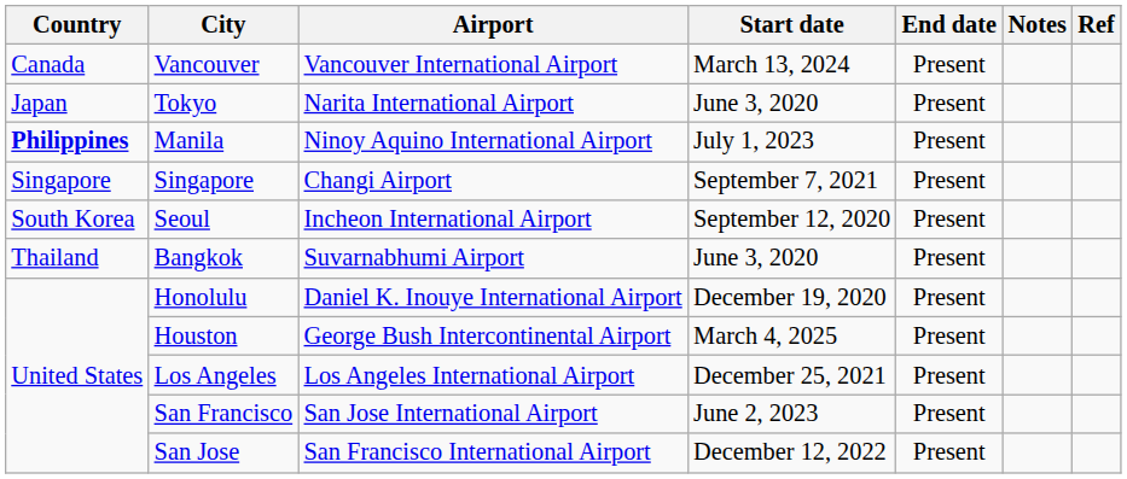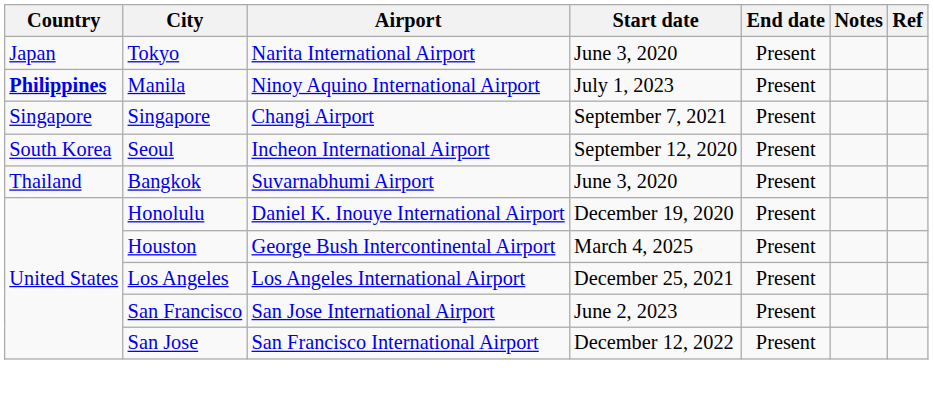 <table class="sortable wikitable">
 <tr>
 <th>Country</th>
 <th>City</th>
 <th>Airport</th>
 <th>Start date</th>
 <th>End date</th>
 <th>Notes</th>
 <th class="unsortable">Ref</th>
-</tr>
-<tr>
-<td><a href='#'>Canada</a></td>
-<td><a href='#'>Vancouver</a></td>
-<td><a href='#'>Vancouver International Airport</a></td>
-<td>March 13, 2024</td>
-<td align=center>Present</td>
-<td></td>
-<td align=center></td>
 </tr>
 <tr>
 <td><a href='#'>Japan</a></td>
 <td><a href='#'>Tokyo</a></td>
 <td><a href='#'>Narita International Airport</a></td>
 <td>June 3, 2020</td>
 <td align=center>Present</td>
 <td></td>
 <td align=center></td>
 </tr>
 <tr>
 <td><strong><a href='#'>Philippines</a></strong></td>
 <td><a href='#'>Manila</a></td>
 <td><a href='#'>Ninoy Aquino International Airport</a></td>
 <td>July 1, 2023</td>
 <td align=center>Present</td>
 <td></td>
 <td align=center></td>
 </tr>
 <tr>
 <td><a href='#'>Singapore</a></td>
 <td><a href='#'>Singapore</a></td>
 <td><a href='#'>Changi Airport</a></td>
 <td>September 7, 2021</td>
 <td align=center>Present</td>
 <td></td>
 <td align=center></td>
 </tr>
 <tr>
 <td><a href='#'>South Korea</a></td>
 <td><a href='#'>Seoul</a></td>
 <td><a href='#'>Incheon International Airport</a></td>
 <td>September 12, 2020</td>
 <td align=center>Present</td>
 <td></td>
 <td align=center></td>
 </tr>
 <tr>
 <td><a href='#'>Thailand</a></td>
 <td><a href='#'>Bangkok</a></td>
 <td><a href='#'>Suvarnabhumi Airport</a></td>
 <td>June 3, 2020</td>
 <td align=center>Present</td>
 <td></td>
 <td align=center></td>
 </tr>
 <tr>
 <td rowspan="5"><a href='#'>United States</a></td>
 <td><a href='#'>Honolulu</a></td>
 <td><a href='#'>Daniel K. Inouye International Airport</a></td>
 <td>December 19, 2020</td>
 <td align=center>Present</td>
 <td></td>
 <td align=center></td>
 </tr>
 <tr>
 <td><a href='#'>Houston</a></td>
 <td><a href='#'>George Bush Intercontinental Airport</a></td>
 <td>March 4, 2025</td>
 <td align=center>Present</td>
 <td></td>
 <td align=center></td>
 </tr>
 <tr>
 <td><a href='#'>Los Angeles</a></td>
 <td><a href='#'>Los Angeles International Airport</a></td>
 <td>December 25, 2021</td>
 <td align=center>Present</td>
 <td></td>
 <td align=center></td>
 </tr>
 <tr>
 <td><a href='#'>San Francisco</a></td>
 <td><a href='#'>San Jose International Airport</a></td>
 <td>June 2, 2023</td>
 <td align=center>Present</td>
 <td></td>
 <td align=center></td>
 </tr>
 <tr>
 <td><a href='#'>San Jose</a></td>
 <td><a href='#'>San Francisco International Airport</a></td>
 <td>December 12, 2022</td>
 <td align=center>Present</td>
 <td></td>
 <td align=center><br></td>
 </tr>
 </table>
